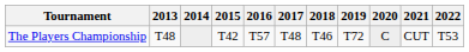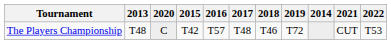 <table class="wikitable" style="font-size:95%;text-align:center;">
 <tr>
 <th>Tournament</th>
 <th>2013</th>
-<th>2014</th>
+<th>2020</th>
 <th>2015</th>
 <th>2016</th>
 <th>2017</th>
 <th>2018</th>
 <th>2019</th>
-<th>2020</th>
+<th>2014</th>
 <th>2021</th>
 <th>2022</th>
 </tr>
 <tr>
 <td align=left><a href='#'>The Players Championship</a></td>
 <td>T48</td>
-<td style="background:#eeeeee;"></td>
+<td style="background:#eeeeee;">C</td>
 <td>T42</td>
 <td>T57</td>
 <td>T48</td>
 <td>T46</td>
 <td>T72</td>
-<td style="background:#eeeeee;">C</td>
+<td style="background:#eeeeee;"></td>
 <td>CUT</td>
 <td>T53</td>
 </tr>
 </table>
